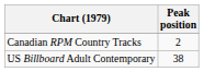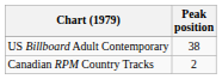 <table class="wikitable sortable">
 <tr>
 <th>Chart (1979)</th>
 <th>Peak<br>position</th>
 </tr>
 <tr>
 </tr>
 <tr>
 </tr>
 <tr>
+<td>US <em>Billboard</em> Adult Contemporary</td>
+<td align="center">38</td>
+</tr>
+<tr>
 <td>Canadian <em>RPM</em> Country Tracks</td>
 <td align="center">2</td>
 </tr>
-<tr>
-<td>US <em>Billboard</em> Adult Contemporary</td>
-<td align="center">38</td>
-</tr>
 </table>
